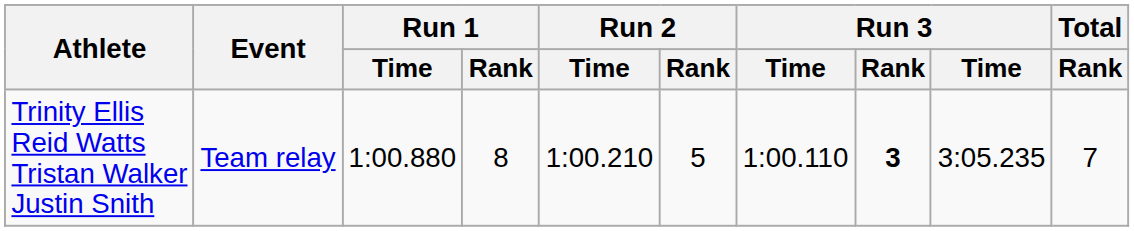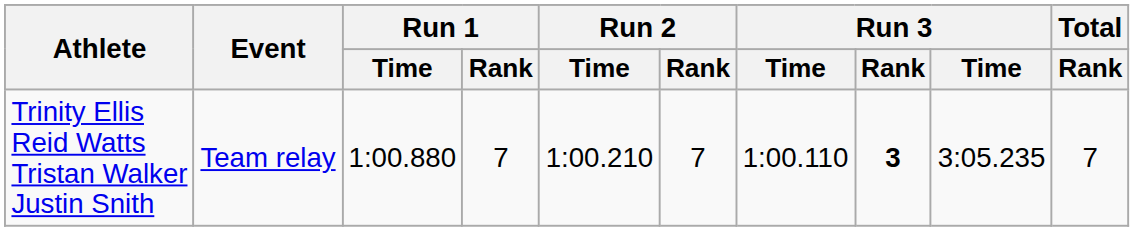 <table class=wikitable style=font-size:90%>
 <tr>
 <th rowspan=2>Athlete</th>
 <th rowspan=2>Event</th>
 <th colspan=2>Run 1</th>
 <th colspan=2>Run 2</th>
 <th colspan=3>Run 3</th>
 <th colspan=2>Total</th>
 </tr>
 <tr style=font-size:95%>
 <th>Time</th>
 <th>Rank</th>
 <th>Time</th>
 <th>Rank</th>
 <th>Time</th>
 <th>Rank</th>
 <th>Time</th>
 <th>Rank</th>
 </tr>
 <tr align=center>
 <td align=left><a href='#'>Trinity Ellis</a><br><a href='#'>Reid Watts</a><br><a href='#'>Tristan Walker</a><br><a href='#'>Justin Snith</a></td>
 <td align=left><a href='#'>Team relay</a></td>
 <td>1:00.880</td>
-<td>8</td>
+<td>7</td>
 <td>1:00.210</td>
-<td>5</td>
+<td>7</td>
 <td>1:00.110</td>
 <td><strong>3</strong></td>
 <td>3:05.235</td>
 <td>7</td>
 </tr>
 </table>
